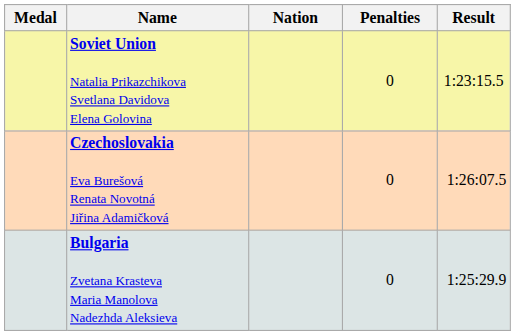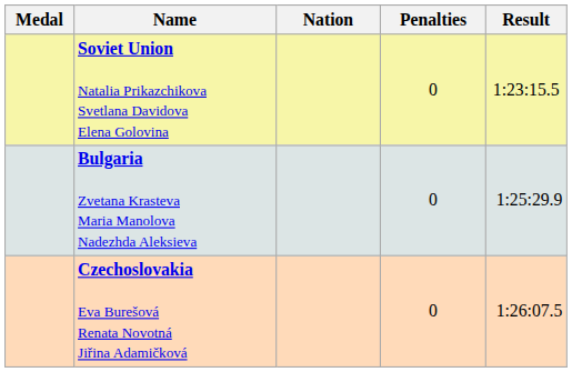 <table class=wikitable style="border:1px solid #AAAAAA;font-size:90%">
 <tr bgcolor="#E4E4E4">
 <th style="border-bottom:1px solid #AAAAAA" width=50>Medal</th>
 <th style="border-bottom:1px solid #AAAAAA" width=160>Name</th>
 <th style="border-bottom:1px solid #AAAAAA" width=80>Nation</th>
 <th style="border-bottom:1px solid #AAAAAA" width=80>Penalties</th>
 <th style="border-bottom:1px solid #AAAAAA" width=60>Result</th>
 </tr>
 <tr bgcolor="#F7F6A8">
 <td align="center"></td>
 <td><strong><a href='#'>Soviet Union</a></strong><br><br><small><a href='#'>Natalia Prikazchikova</a><br><a href='#'>Svetlana Davidova</a><br><a href='#'>Elena Golovina</a></small></td>
 <td></td>
 <td align="center">0</td>
 <td align="center">1:23:15.5</td>
 </tr>
+<tr bgcolor="#DCE5E5">
+<td align="center"></td>
+<td><strong><a href='#'>Bulgaria</a></strong><br><br><small><a href='#'>Zvetana Krasteva</a><br><a href='#'>Maria Manolova</a><br><a href='#'>Nadezhda Aleksieva</a></small></td>
+<td></td>
+<td align="center">0</td>
+<td align="right">1:25:29.9</td>
+</tr>
 <tr bgcolor="#FFDAB9">
 <td align="center"></td>
 <td><strong><a href='#'>Czechoslovakia</a></strong><br><br><small><a href='#'>Eva Burešová</a><br><a href='#'>Renata Novotná</a><br><a href='#'>Jiřina Adamičková</a></small></td>
 <td></td>
 <td align="center">0</td>
 <td align="right">1:26:07.5</td>
 </tr>
-<tr bgcolor="#DCE5E5">
-<td align="center"></td>
-<td><strong><a href='#'>Bulgaria</a></strong><br><br><small><a href='#'>Zvetana Krasteva</a><br><a href='#'>Maria Manolova</a><br><a href='#'>Nadezhda Aleksieva</a></small></td>
-<td></td>
-<td align="center">0</td>
-<td align="right">1:25:29.9</td>
-</tr>
 </table>
